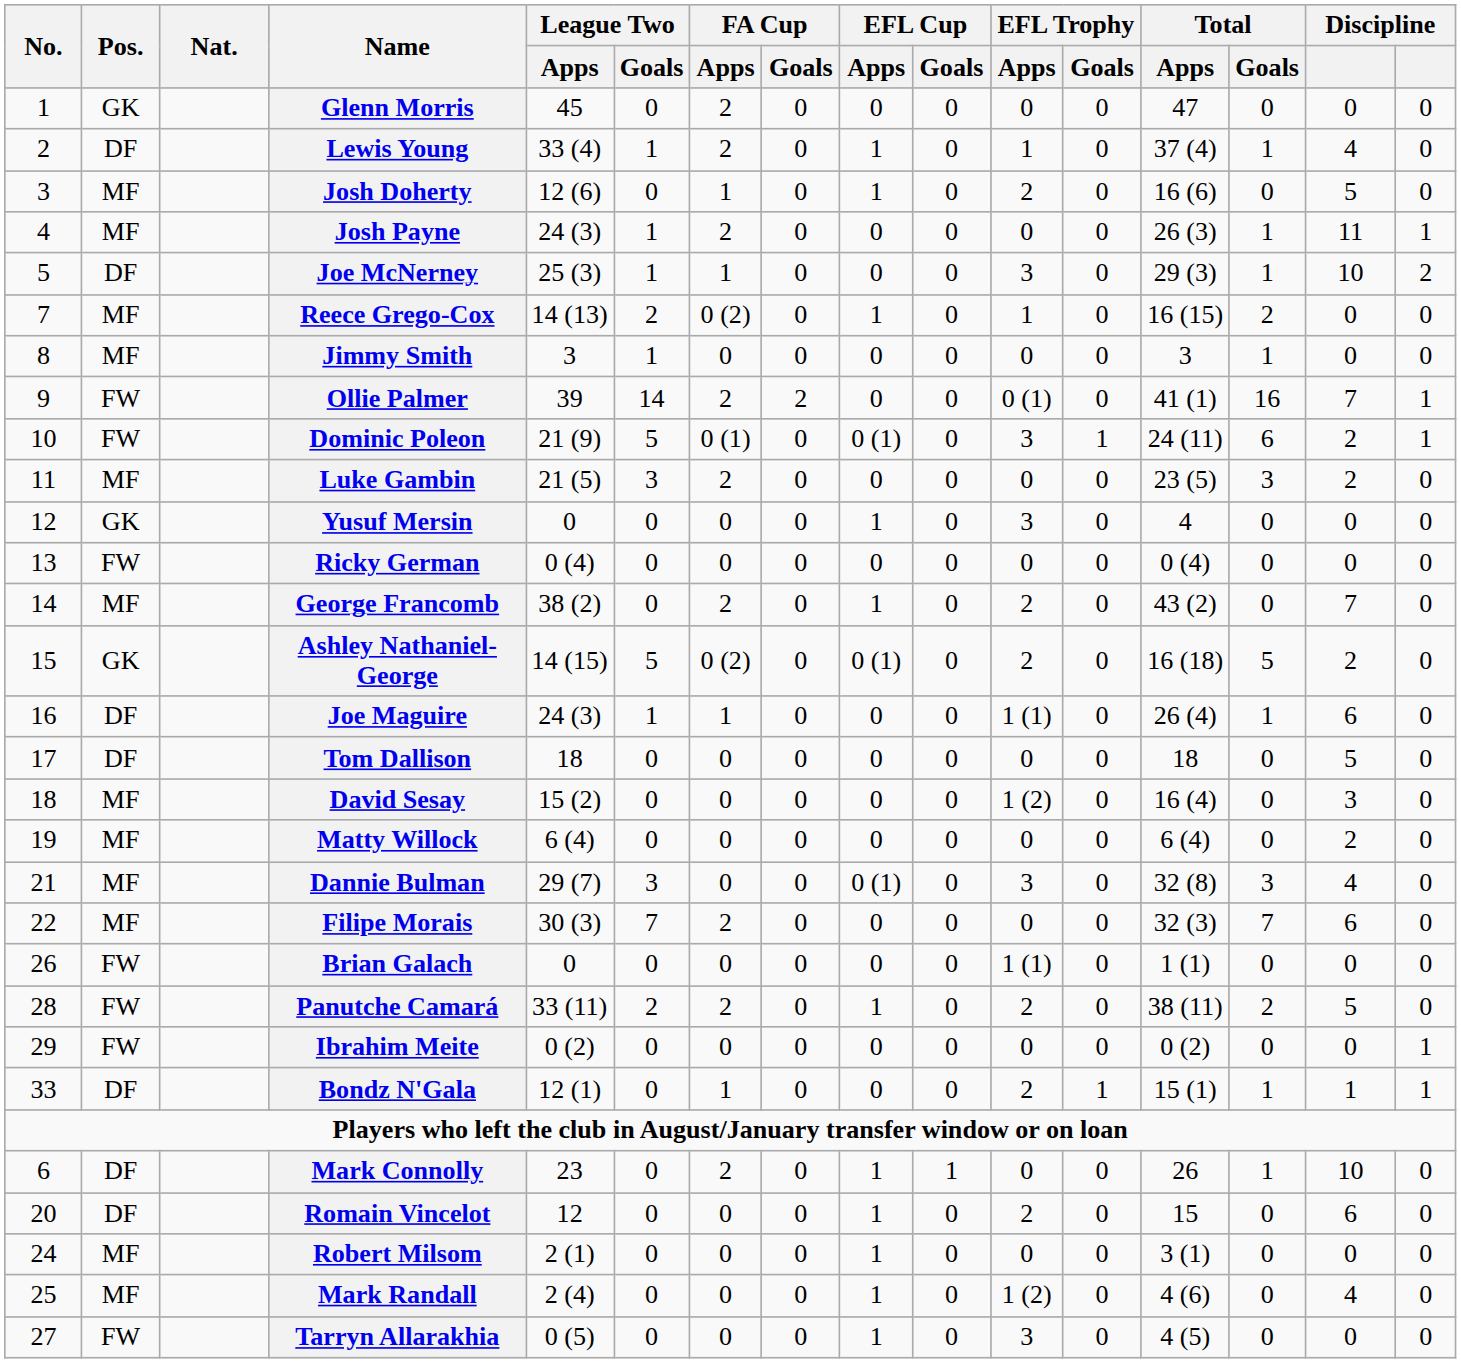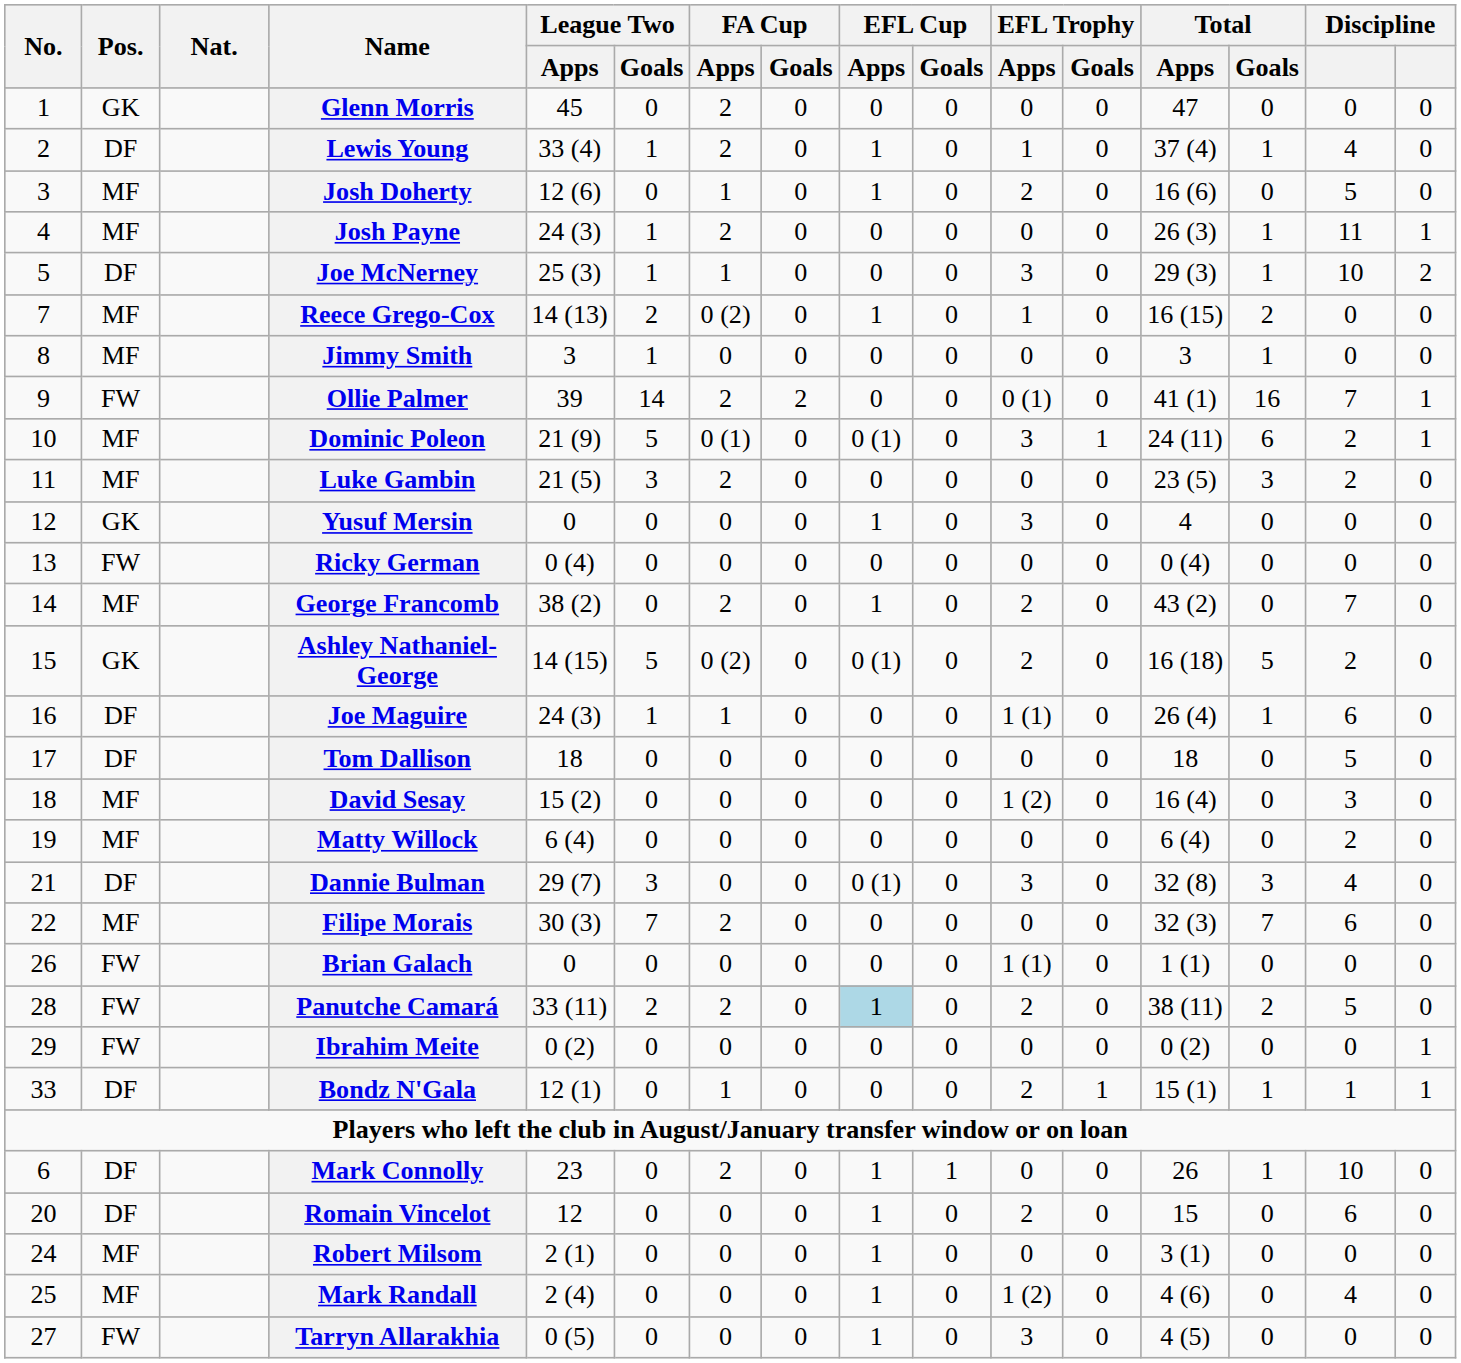 <table class="wikitable plainrowheaders" style="text-align:center">
 <tr>
 <th rowspan=2 width=40>No.</th>
 <th rowspan=2 width=40>Pos.</th>
 <th rowspan=2 width=60>Nat.</th>
 <th rowspan=2 width=150 scope=col>Name</th>
 <th colspan="2" style="width:85px;">League Two</th>
 <th colspan="2" style="width:85px;">FA Cup</th>
 <th colspan="2" style="width:85px;">EFL Cup</th>
 <th colspan="2" style="width:85px;">EFL Trophy</th>
 <th colspan="2" style="width:85px;">Total</th>
 <th colspan="2" style="width:85px;">Discipline</th>
 </tr>
 <tr>
 <th>Apps</th>
 <th>Goals</th>
 <th>Apps</th>
 <th>Goals</th>
 <th>Apps</th>
 <th>Goals</th>
 <th>Apps</th>
 <th>Goals</th>
 <th>Apps</th>
 <th>Goals</th>
 <th></th>
 <th></th>
 </tr>
 <tr>
 <td>1</td>
 <td>GK</td>
 <td align="left"></td>
 <th scope="row"><a href='#'>Glenn Morris</a></th>
 <td>45</td>
 <td>0</td>
 <td>2</td>
 <td>0</td>
 <td>0</td>
 <td>0</td>
 <td>0</td>
 <td>0</td>
 <td>47</td>
 <td>0</td>
 <td>0</td>
 <td>0</td>
 </tr>
 <tr>
 <td>2</td>
 <td>DF</td>
 <td align="left"></td>
 <th scope="row"><a href='#'>Lewis Young</a></th>
 <td>33 (4)</td>
 <td>1</td>
 <td>2</td>
 <td>0</td>
 <td>1</td>
 <td>0</td>
 <td>1</td>
 <td>0</td>
 <td>37 (4)</td>
 <td>1</td>
 <td>4</td>
 <td>0</td>
 </tr>
 <tr>
 <td>3</td>
 <td>MF</td>
 <td align="left"></td>
 <th scope="row"><a href='#'>Josh Doherty</a></th>
 <td>12 (6)</td>
 <td>0</td>
 <td>1</td>
 <td>0</td>
 <td>1</td>
 <td>0</td>
 <td>2</td>
 <td>0</td>
 <td>16 (6)</td>
 <td>0</td>
 <td>5</td>
 <td>0</td>
 </tr>
 <tr>
 <td>4</td>
 <td>MF</td>
 <td align="left"></td>
 <th scope="row"><a href='#'>Josh Payne</a></th>
 <td>24 (3)</td>
 <td>1</td>
 <td>2</td>
 <td>0</td>
 <td>0</td>
 <td>0</td>
 <td>0</td>
 <td>0</td>
 <td>26 (3)</td>
 <td>1</td>
 <td>11</td>
 <td>1</td>
 </tr>
 <tr>
 <td>5</td>
 <td>DF</td>
 <td align="left"></td>
 <th scope="row"><a href='#'>Joe McNerney</a></th>
 <td>25 (3)</td>
 <td>1</td>
 <td>1</td>
 <td>0</td>
 <td>0</td>
 <td>0</td>
 <td>3</td>
 <td>0</td>
 <td>29 (3)</td>
 <td>1</td>
 <td>10</td>
 <td>2</td>
 </tr>
 <tr>
 <td>7</td>
 <td>MF</td>
 <td align="left"></td>
 <th scope="row"><a href='#'>Reece Grego-Cox</a></th>
 <td>14 (13)</td>
 <td>2</td>
 <td>0 (2)</td>
 <td>0</td>
 <td>1</td>
 <td>0</td>
 <td>1</td>
 <td>0</td>
 <td>16 (15)</td>
 <td>2</td>
 <td>0</td>
 <td>0</td>
 </tr>
 <tr>
 <td>8</td>
 <td>MF</td>
 <td align="left"></td>
 <th scope="row"><a href='#'>Jimmy Smith</a></th>
 <td>3</td>
 <td>1</td>
 <td>0</td>
 <td>0</td>
 <td>0</td>
 <td>0</td>
 <td>0</td>
 <td>0</td>
 <td>3</td>
 <td>1</td>
 <td>0</td>
 <td>0</td>
 </tr>
 <tr>
 <td>9</td>
 <td>FW</td>
 <td align="left"></td>
 <th scope="row"><a href='#'>Ollie Palmer</a></th>
 <td>39</td>
 <td>14</td>
 <td>2</td>
 <td>2</td>
 <td>0</td>
 <td>0</td>
 <td>0 (1)</td>
 <td>0</td>
 <td>41 (1)</td>
 <td>16</td>
 <td>7</td>
 <td>1</td>
 </tr>
 <tr>
 <td>10</td>
-<td>FW</td>
+<td>MF</td>
 <td align="left"></td>
 <th scope="row"><a href='#'>Dominic Poleon</a></th>
 <td>21 (9)</td>
 <td>5</td>
 <td>0 (1)</td>
 <td>0</td>
 <td>0 (1)</td>
 <td>0</td>
 <td>3</td>
 <td>1</td>
 <td>24 (11)</td>
 <td>6</td>
 <td>2</td>
 <td>1</td>
 </tr>
 <tr>
 <td>11</td>
 <td>MF</td>
 <td align="left"></td>
 <th scope="row"><a href='#'>Luke Gambin</a></th>
 <td>21 (5)</td>
 <td>3</td>
 <td>2</td>
 <td>0</td>
 <td>0</td>
 <td>0</td>
 <td>0</td>
 <td>0</td>
 <td>23 (5)</td>
 <td>3</td>
 <td>2</td>
 <td>0</td>
 </tr>
 <tr>
 <td>12</td>
 <td>GK</td>
 <td align="left"></td>
 <th scope="row"><a href='#'>Yusuf Mersin</a></th>
 <td>0</td>
 <td>0</td>
 <td>0</td>
 <td>0</td>
 <td>1</td>
 <td>0</td>
 <td>3</td>
 <td>0</td>
 <td>4</td>
 <td>0</td>
 <td>0</td>
 <td>0</td>
 </tr>
 <tr>
 <td>13</td>
 <td>FW</td>
 <td align="left"></td>
 <th scope="row"><a href='#'>Ricky German</a></th>
 <td>0 (4)</td>
 <td>0</td>
 <td>0</td>
 <td>0</td>
 <td>0</td>
 <td>0</td>
 <td>0</td>
 <td>0</td>
 <td>0 (4)</td>
 <td>0</td>
 <td>0</td>
 <td>0</td>
 </tr>
 <tr>
 <td>14</td>
 <td>MF</td>
 <td align="left"></td>
 <th scope="row"><a href='#'>George Francomb</a></th>
 <td>38 (2)</td>
 <td>0</td>
 <td>2</td>
 <td>0</td>
 <td>1</td>
 <td>0</td>
 <td>2</td>
 <td>0</td>
 <td>43 (2)</td>
 <td>0</td>
 <td>7</td>
 <td>0</td>
 </tr>
 <tr>
 <td>15</td>
 <td>GK</td>
 <td align="left"></td>
 <th scope="row"><a href='#'>Ashley Nathaniel-George</a></th>
 <td>14 (15)</td>
 <td>5</td>
 <td>0 (2)</td>
 <td>0</td>
 <td>0 (1)</td>
 <td>0</td>
 <td>2</td>
 <td>0</td>
 <td>16 (18)</td>
 <td>5</td>
 <td>2</td>
 <td>0</td>
 </tr>
 <tr>
 <td>16</td>
 <td>DF</td>
 <td align="left"></td>
 <th scope="row"><a href='#'>Joe Maguire</a></th>
 <td>24 (3)</td>
 <td>1</td>
 <td>1</td>
 <td>0</td>
 <td>0</td>
 <td>0</td>
 <td>1 (1)</td>
 <td>0</td>
 <td>26 (4)</td>
 <td>1</td>
 <td>6</td>
 <td>0</td>
 </tr>
 <tr>
 <td>17</td>
 <td>DF</td>
 <td align="left"></td>
 <th scope="row"><a href='#'>Tom Dallison</a></th>
 <td>18</td>
 <td>0</td>
 <td>0</td>
 <td>0</td>
 <td>0</td>
 <td>0</td>
 <td>0</td>
 <td>0</td>
 <td>18</td>
 <td>0</td>
 <td>5</td>
 <td>0</td>
 </tr>
 <tr>
 <td>18</td>
 <td>MF</td>
 <td align="left"></td>
 <th scope="row"><a href='#'>David Sesay</a></th>
 <td>15 (2)</td>
 <td>0</td>
 <td>0</td>
 <td>0</td>
 <td>0</td>
 <td>0</td>
 <td>1 (2)</td>
 <td>0</td>
 <td>16 (4)</td>
 <td>0</td>
 <td>3</td>
 <td>0</td>
 </tr>
 <tr>
 <td>19</td>
 <td>MF</td>
 <td align="left"></td>
 <th scope="row"><a href='#'>Matty Willock</a></th>
 <td>6 (4)</td>
 <td>0</td>
 <td>0</td>
 <td>0</td>
 <td>0</td>
 <td>0</td>
 <td>0</td>
 <td>0</td>
 <td>6 (4)</td>
 <td>0</td>
 <td>2</td>
 <td>0</td>
 </tr>
 <tr>
 <td>21</td>
-<td>MF</td>
+<td>DF</td>
 <td align="left"></td>
 <th scope="row"><a href='#'>Dannie Bulman</a></th>
 <td>29 (7)</td>
 <td>3</td>
 <td>0</td>
 <td>0</td>
 <td>0 (1)</td>
 <td>0</td>
 <td>3</td>
 <td>0</td>
 <td>32 (8)</td>
 <td>3</td>
 <td>4</td>
 <td>0</td>
 </tr>
 <tr>
 <td>22</td>
 <td>MF</td>
 <td align="left"></td>
 <th scope="row"><a href='#'>Filipe Morais</a></th>
 <td>30 (3)</td>
 <td>7</td>
 <td>2</td>
 <td>0</td>
 <td>0</td>
 <td>0</td>
 <td>0</td>
 <td>0</td>
 <td>32 (3)</td>
 <td>7</td>
 <td>6</td>
 <td>0</td>
 </tr>
 <tr>
 <td>26</td>
 <td>FW</td>
 <td align="left"></td>
 <th scope="row"><a href='#'>Brian Galach</a></th>
 <td>0</td>
 <td>0</td>
 <td>0</td>
 <td>0</td>
 <td>0</td>
 <td>0</td>
 <td>1 (1)</td>
 <td>0</td>
 <td>1 (1)</td>
 <td>0</td>
 <td>0</td>
 <td>0</td>
 </tr>
 <tr>
 <td>28</td>
 <td>FW</td>
 <td align="left"></td>
 <th scope="row"><a href='#'>Panutche Camará</a></th>
 <td>33 (11)</td>
 <td>2</td>
 <td>2</td>
 <td>0</td>
-<td>1</td>
+<td style="background: lightblue;">1</td>
 <td>0</td>
 <td>2</td>
 <td>0</td>
 <td>38 (11)</td>
 <td>2</td>
 <td>5</td>
 <td>0</td>
 </tr>
 <tr>
 <td>29</td>
 <td>FW</td>
 <td align="left"></td>
 <th scope="row"><a href='#'>Ibrahim Meite</a></th>
 <td>0 (2)</td>
 <td>0</td>
 <td>0</td>
 <td>0</td>
 <td>0</td>
 <td>0</td>
 <td>0</td>
 <td>0</td>
 <td>0 (2)</td>
 <td>0</td>
 <td>0</td>
 <td>1</td>
 </tr>
 <tr>
 <td>33</td>
 <td>DF</td>
 <td align="left"></td>
 <th scope="row"><a href='#'>Bondz N'Gala</a></th>
 <td>12 (1)</td>
 <td>0</td>
 <td>1</td>
 <td>0</td>
 <td>0</td>
 <td>0</td>
 <td>2</td>
 <td>1</td>
 <td>15 (1)</td>
 <td>1</td>
 <td>1</td>
 <td>1</td>
 </tr>
 <tr>
 <td colspan="17"><strong>Players who left the club in August/January transfer window or on loan</strong></td>
 </tr>
 <tr>
 <td>6</td>
 <td>DF</td>
 <td align="left"></td>
 <th scope="row"><a href='#'>Mark Connolly</a></th>
 <td>23</td>
 <td>0</td>
 <td>2</td>
 <td>0</td>
 <td>1</td>
 <td>1</td>
 <td>0</td>
 <td>0</td>
 <td>26</td>
 <td>1</td>
 <td>10</td>
 <td>0</td>
 </tr>
 <tr>
 <td>20</td>
 <td>DF</td>
 <td align="left"></td>
 <th scope="row"><a href='#'>Romain Vincelot</a></th>
 <td>12</td>
 <td>0</td>
 <td>0</td>
 <td>0</td>
 <td>1</td>
 <td>0</td>
 <td>2</td>
 <td>0</td>
 <td>15</td>
 <td>0</td>
 <td>6</td>
 <td>0</td>
 </tr>
 <tr>
 <td>24</td>
 <td>MF</td>
 <td align="left"></td>
 <th scope="row"><a href='#'>Robert Milsom</a></th>
 <td>2 (1)</td>
 <td>0</td>
 <td>0</td>
 <td>0</td>
 <td>1</td>
 <td>0</td>
 <td>0</td>
 <td>0</td>
 <td>3 (1)</td>
 <td>0</td>
 <td>0</td>
 <td>0</td>
 </tr>
 <tr>
 <td>25</td>
 <td>MF</td>
 <td align="left"></td>
 <th scope="row"><a href='#'>Mark Randall</a></th>
 <td>2 (4)</td>
 <td>0</td>
 <td>0</td>
 <td>0</td>
 <td>1</td>
 <td>0</td>
 <td>1 (2)</td>
 <td>0</td>
 <td>4 (6)</td>
 <td>0</td>
 <td>4</td>
 <td>0</td>
 </tr>
 <tr>
 <td>27</td>
 <td>FW</td>
 <td align="left"></td>
 <th scope="row"><a href='#'>Tarryn Allarakhia</a></th>
 <td>0 (5)</td>
 <td>0</td>
 <td>0</td>
 <td>0</td>
 <td>1</td>
 <td>0</td>
 <td>3</td>
 <td>0</td>
 <td>4 (5)</td>
 <td>0</td>
 <td>0</td>
 <td>0</td>
 </tr>
 </table>
